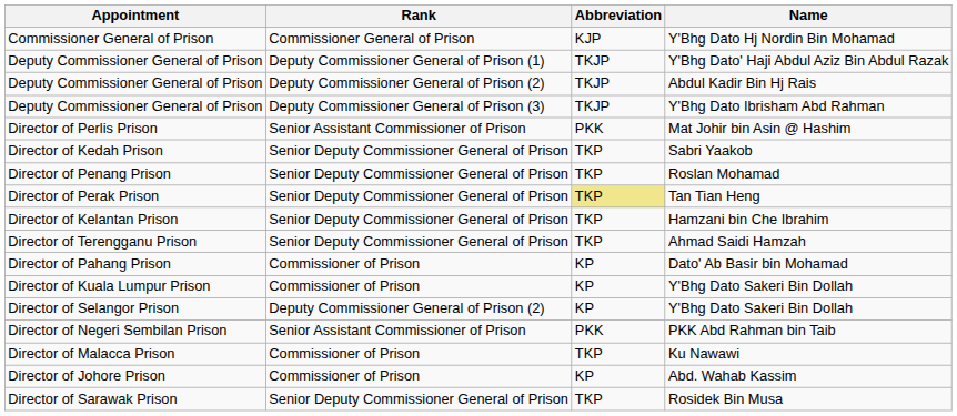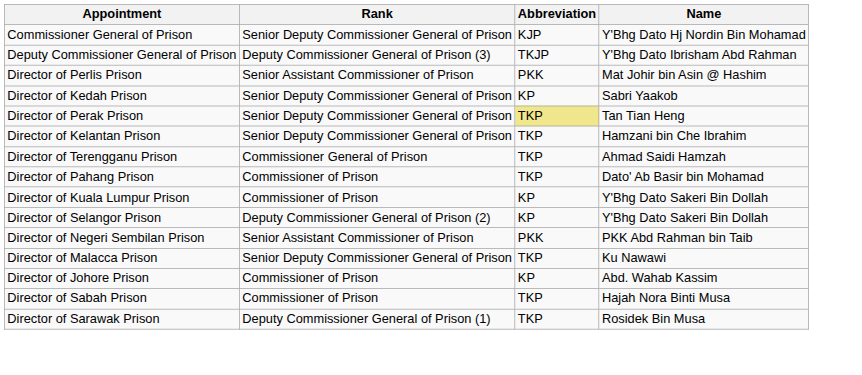 <table class="wikitable">
 <tr>
 <th>Appointment</th>
 <th>Rank</th>
 <th>Abbreviation</th>
 <th>Name</th>
 </tr>
 <tr>
 <td>Commissioner General of Prison</td>
-<td>Commissioner General of Prison</td>
+<td>Senior Deputy Commissioner General of Prison</td>
 <td Director General of Prison>KJP</td>
 <td>Y'Bhg Dato Hj Nordin Bin Mohamad</td>
-</tr>
-<tr>
-<td>Deputy Commissioner General of Prison</td>
-<td>Deputy Commissioner General of Prison (1)</td>
-<td Deputy Director General of Prison (1)>TKJP</td>
-<td>Y'Bhg Dato' Haji Abdul Aziz Bin Abdul Razak</td>
-</tr>
-<tr>
-<td>Deputy Commissioner General of Prison</td>
-<td>Deputy Commissioner General of Prison (2)</td>
-<td Deputy Director General of Prison (2)>TKJP</td>
-<td>Abdul Kadir Bin Hj Rais</td>
 </tr>
 <tr>
 <td>Deputy Commissioner General of Prison</td>
 <td>Deputy Commissioner General of Prison (3)</td>
 <td Deputy Director General of Prison (3)>TKJP</td>
 <td>Y'Bhg Dato Ibrisham Abd Rahman</td>
 </tr>
 <tr>
 <td>Director of Perlis Prison</td>
 <td>Senior Assistant Commissioner of Prison</td>
 <td>PKK</td>
 <td>Mat Johir bin Asin @ Hashim</td>
 </tr>
 <tr>
 <td>Director of Kedah Prison</td>
 <td>Senior Deputy Commissioner General of Prison</td>
-<td>TKP</td>
+<td>KP</td>
 <td>Sabri Yaakob</td>
-</tr>
-<tr>
-<td>Director of Penang Prison</td>
-<td>Senior Deputy Commissioner General of Prison</td>
-<td>TKP</td>
-<td>Roslan Mohamad</td>
 </tr>
 <tr>
 <td>Director of Perak Prison</td>
 <td>Senior Deputy Commissioner General of Prison</td>
 <td style="background: khaki;">TKP</td>
 <td>Tan Tian Heng</td>
 </tr>
 <tr>
 <td>Director of Kelantan Prison</td>
 <td>Senior Deputy Commissioner General of Prison</td>
 <td>TKP</td>
 <td>Hamzani bin Che Ibrahim</td>
 </tr>
 <tr>
 <td>Director of Terengganu Prison</td>
-<td>Senior Deputy Commissioner General of Prison</td>
+<td>Commissioner General of Prison</td>
 <td>TKP</td>
 <td>Ahmad Saidi Hamzah</td>
 </tr>
 <tr>
 <td>Director of Pahang Prison</td>
 <td>Commissioner of Prison</td>
-<td>KP</td>
+<td>TKP</td>
 <td>Dato' Ab Basir bin Mohamad</td>
 </tr>
 <tr>
 <td>Director of Kuala Lumpur Prison</td>
 <td>Commissioner of Prison</td>
 <td>KP</td>
 <td>Y'Bhg Dato Sakeri Bin Dollah</td>
 </tr>
 <tr>
 <td>Director of Selangor Prison</td>
 <td>Deputy Commissioner General of Prison (2)</td>
 <td>KP</td>
 <td>Y'Bhg Dato Sakeri Bin Dollah</td>
 </tr>
 <tr>
 <td>Director of Negeri Sembilan Prison</td>
 <td>Senior Assistant Commissioner of Prison</td>
 <td>PKK</td>
 <td>PKK Abd Rahman bin Taib</td>
 </tr>
 <tr>
 <td>Director of Malacca Prison</td>
-<td>Commissioner of Prison</td>
+<td>Senior Deputy Commissioner General of Prison</td>
 <td>TKP</td>
 <td>Ku Nawawi</td>
 </tr>
 <tr>
 <td>Director of Johore Prison</td>
 <td>Commissioner of Prison</td>
 <td>KP</td>
 <td>Abd. Wahab Kassim</td>
 </tr>
 <tr>
+<td>Director of Sabah Prison</td>
+<td>Commissioner of Prison</td>
+<td>TKP</td>
+<td>Hajah Nora Binti Musa</td>
+</tr>
+<tr>
 <td>Director of Sarawak Prison</td>
-<td>Senior Deputy Commissioner General of Prison</td>
+<td>Deputy Commissioner General of Prison (1)</td>
 <td>TKP</td>
 <td>Rosidek Bin Musa</td>
 </tr>
 </table>
